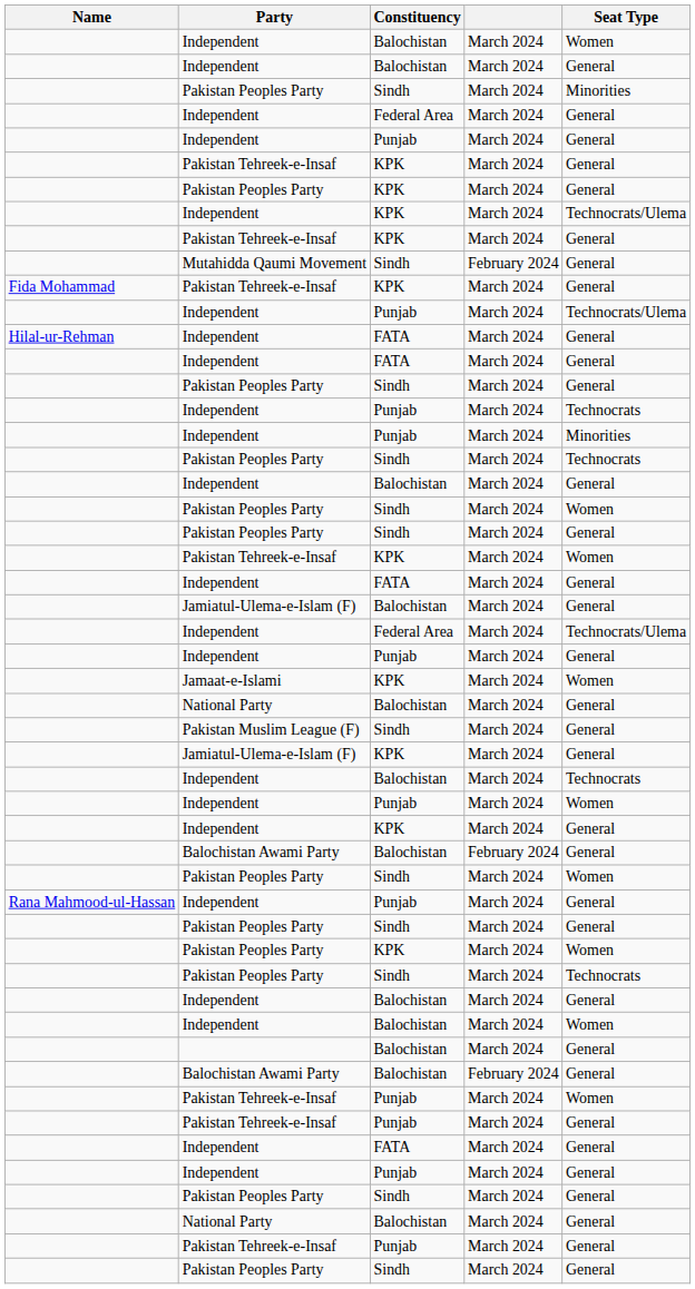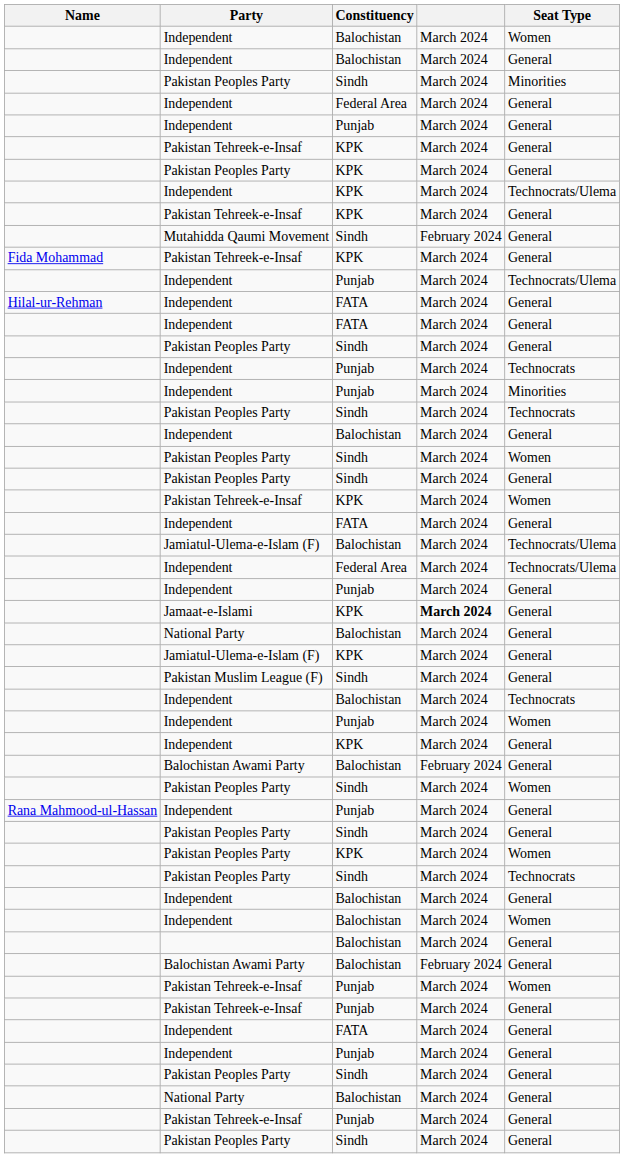 <table class="wikitable sortable">
 <tr>
 <th>Name</th>
 <th>Party</th>
 <th>Constituency</th>
 <th></th>
 <th>Seat Type</th>
 </tr>
 <tr>
 <td></td>
 <td>Independent</td>
 <td>Balochistan</td>
 <td>March 2024</td>
 <td>Women</td>
 </tr>
 <tr>
 <td></td>
 <td>Independent</td>
 <td>Balochistan</td>
 <td>March 2024</td>
 <td>General</td>
 </tr>
 <tr>
 <td></td>
 <td>Pakistan Peoples Party</td>
 <td>Sindh</td>
 <td>March 2024</td>
 <td>Minorities</td>
 </tr>
 <tr>
 <td></td>
 <td>Independent</td>
 <td>Federal Area</td>
 <td>March 2024</td>
 <td>General</td>
 </tr>
 <tr>
 <td></td>
 <td>Independent</td>
 <td>Punjab</td>
 <td>March 2024</td>
 <td>General</td>
 </tr>
 <tr>
 <td></td>
 <td>Pakistan Tehreek-e-Insaf</td>
 <td>KPK</td>
 <td>March 2024</td>
 <td>General</td>
 </tr>
 <tr>
 <td></td>
 <td>Pakistan Peoples Party</td>
 <td>KPK</td>
 <td>March 2024</td>
 <td>General</td>
 </tr>
 <tr>
 <td></td>
 <td>Independent</td>
 <td>KPK</td>
 <td>March 2024</td>
 <td>Technocrats/Ulema</td>
 </tr>
 <tr>
 <td></td>
 <td>Pakistan Tehreek-e-Insaf</td>
 <td>KPK</td>
 <td>March 2024</td>
 <td>General</td>
 </tr>
 <tr>
 <td></td>
 <td>Mutahidda Qaumi Movement</td>
 <td>Sindh</td>
 <td>February 2024</td>
 <td>General</td>
 </tr>
 <tr>
 <td><a href='#'>Fida Mohammad</a></td>
 <td>Pakistan Tehreek-e-Insaf</td>
 <td>KPK</td>
 <td>March 2024</td>
 <td>General</td>
 </tr>
 <tr>
 <td></td>
 <td>Independent</td>
 <td>Punjab</td>
 <td>March 2024</td>
 <td>Technocrats/Ulema</td>
 </tr>
 <tr>
 <td data-sort-value=Rehman><a href='#'>Hilal-ur-Rehman</a></td>
 <td>Independent</td>
 <td>FATA</td>
 <td>March 2024</td>
 <td>General</td>
 </tr>
 <tr>
 <td></td>
 <td>Independent</td>
 <td>FATA</td>
 <td>March 2024</td>
 <td>General</td>
 </tr>
 <tr>
 <td></td>
 <td>Pakistan Peoples Party</td>
 <td>Sindh</td>
 <td>March 2024</td>
 <td>General</td>
 </tr>
 <tr>
 <td></td>
 <td>Independent</td>
 <td>Punjab</td>
 <td>March 2024</td>
 <td>Technocrats</td>
 </tr>
 <tr>
 <td></td>
 <td>Independent</td>
 <td>Punjab</td>
 <td>March 2024</td>
 <td>Minorities</td>
 </tr>
 <tr>
 <td></td>
 <td>Pakistan Peoples Party</td>
 <td>Sindh</td>
 <td>March 2024</td>
 <td>Technocrats</td>
 </tr>
 <tr>
 <td></td>
 <td>Independent</td>
 <td>Balochistan</td>
 <td>March 2024</td>
 <td>General</td>
 </tr>
 <tr>
 <td></td>
 <td>Pakistan Peoples Party</td>
 <td>Sindh</td>
 <td>March 2024</td>
 <td>Women</td>
 </tr>
 <tr>
 <td></td>
 <td>Pakistan Peoples Party</td>
 <td>Sindh</td>
 <td>March 2024</td>
 <td>General</td>
 </tr>
 <tr>
 <td></td>
 <td>Pakistan Tehreek-e-Insaf</td>
 <td>KPK</td>
 <td>March 2024</td>
 <td>Women</td>
 </tr>
 <tr>
 <td></td>
 <td>Independent</td>
 <td>FATA</td>
 <td>March 2024</td>
 <td>General</td>
 </tr>
 <tr>
 <td></td>
 <td>Jamiatul-Ulema-e-Islam (F)</td>
 <td>Balochistan</td>
 <td>March 2024</td>
-<td>General</td>
+<td>Technocrats/Ulema</td>
 </tr>
 <tr>
 <td></td>
 <td>Independent</td>
 <td>Federal Area</td>
 <td>March 2024</td>
 <td>Technocrats/Ulema</td>
 </tr>
 <tr>
 <td></td>
 <td>Independent</td>
 <td>Punjab</td>
 <td>March 2024</td>
 <td>General</td>
 </tr>
 <tr>
 <td></td>
 <td>Jamaat-e-Islami</td>
 <td>KPK</td>
-<td>March 2024</td>
-<td>Women</td>
+<td><strong>March 2024</strong></td>
+<td>General</td>
 </tr>
 <tr>
 <td></td>
 <td>National Party</td>
 <td>Balochistan</td>
 <td>March 2024</td>
 <td>General</td>
 </tr>
 <tr>
 <td></td>
-<td>Pakistan Muslim League (F)</td>
-<td>Sindh</td>
+<td>Jamiatul-Ulema-e-Islam (F)</td>
+<td>KPK</td>
 <td>March 2024</td>
 <td>General</td>
 </tr>
 <tr>
 <td></td>
-<td>Jamiatul-Ulema-e-Islam (F)</td>
-<td>KPK</td>
+<td>Pakistan Muslim League (F)</td>
+<td>Sindh</td>
 <td>March 2024</td>
 <td>General</td>
 </tr>
 <tr>
 <td></td>
 <td>Independent</td>
 <td>Balochistan</td>
 <td>March 2024</td>
 <td>Technocrats</td>
 </tr>
 <tr>
 <td></td>
 <td>Independent</td>
 <td>Punjab</td>
 <td>March 2024</td>
 <td>Women</td>
 </tr>
 <tr>
 <td></td>
 <td>Independent</td>
 <td>KPK</td>
 <td>March 2024</td>
 <td>General</td>
 </tr>
 <tr>
 <td></td>
 <td>Balochistan Awami Party</td>
 <td>Balochistan</td>
 <td>February 2024</td>
 <td>General</td>
 </tr>
 <tr>
 <td></td>
 <td>Pakistan Peoples Party</td>
 <td>Sindh</td>
 <td>March 2024</td>
 <td>Women</td>
 </tr>
 <tr>
 <td data-sort-value=Hassan><a href='#'>Rana Mahmood-ul-Hassan</a></td>
 <td>Independent</td>
 <td>Punjab</td>
 <td>March 2024</td>
 <td>General</td>
 </tr>
 <tr>
 <td></td>
 <td>Pakistan Peoples Party</td>
 <td>Sindh</td>
 <td>March 2024</td>
 <td>General</td>
 </tr>
 <tr>
 <td></td>
 <td>Pakistan Peoples Party</td>
 <td>KPK</td>
 <td>March 2024</td>
 <td>Women</td>
 </tr>
 <tr>
 <td></td>
 <td>Pakistan Peoples Party</td>
 <td>Sindh</td>
 <td>March 2024</td>
 <td>Technocrats</td>
 </tr>
 <tr>
 <td></td>
 <td>Independent</td>
 <td>Balochistan</td>
 <td>March 2024</td>
 <td>General</td>
 </tr>
 <tr>
 <td></td>
 <td>Independent</td>
 <td>Balochistan</td>
 <td>March 2024</td>
 <td>Women</td>
 </tr>
 <tr>
 <td></td>
 <td></td>
 <td>Balochistan</td>
 <td>March 2024</td>
 <td>General</td>
 </tr>
 <tr>
 <td></td>
 <td>Balochistan Awami Party</td>
 <td>Balochistan</td>
 <td>February 2024</td>
 <td>General</td>
 </tr>
 <tr>
 <td></td>
 <td>Pakistan Tehreek-e-Insaf</td>
 <td>Punjab</td>
 <td>March 2024</td>
 <td>Women</td>
 </tr>
 <tr>
 <td></td>
 <td>Pakistan Tehreek-e-Insaf</td>
 <td>Punjab</td>
 <td>March 2024</td>
 <td>General</td>
 </tr>
 <tr>
 <td></td>
 <td>Independent</td>
 <td>FATA</td>
 <td>March 2024</td>
 <td>General</td>
 </tr>
 <tr>
 <td></td>
 <td>Independent</td>
 <td>Punjab</td>
 <td>March 2024</td>
 <td>General</td>
 </tr>
 <tr>
 <td></td>
 <td>Pakistan Peoples Party</td>
 <td>Sindh</td>
 <td>March 2024</td>
 <td>General</td>
 </tr>
 <tr>
 <td></td>
 <td>National Party</td>
 <td>Balochistan</td>
 <td>March 2024</td>
 <td>General</td>
 </tr>
 <tr>
 <td></td>
 <td>Pakistan Tehreek-e-Insaf</td>
 <td>Punjab</td>
 <td>March 2024</td>
 <td>General</td>
 </tr>
 <tr>
 <td></td>
 <td>Pakistan Peoples Party</td>
 <td>Sindh</td>
 <td>March 2024</td>
 <td>General</td>
 </tr>
 </table>
